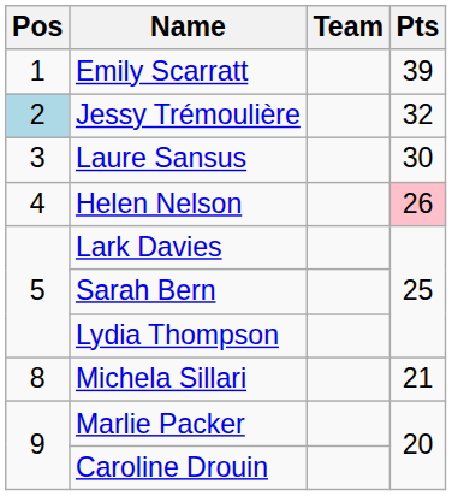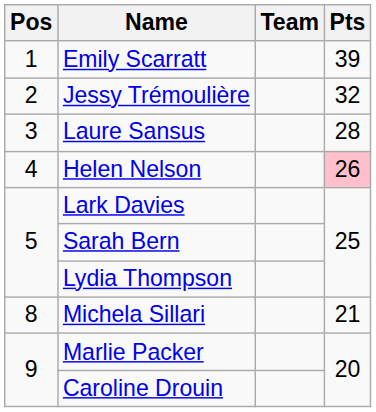 <table class="wikitable" style="text-align:center">
 <tr>
 <th>Pos</th>
 <th>Name</th>
 <th>Team</th>
 <th>Pts</th>
 </tr>
 <tr>
 <td>1</td>
 <td align="left"><a href='#'>Emily Scarratt</a></td>
 <td align="left"></td>
 <td>39</td>
 </tr>
 <tr>
-<td style="background: lightblue;">2</td>
+<td>2</td>
 <td align="left"><a href='#'>Jessy Trémoulière</a></td>
 <td align="left"></td>
 <td>32</td>
 </tr>
 <tr>
 <td>3</td>
 <td align="left"><a href='#'>Laure Sansus</a></td>
 <td align="left"></td>
-<td>30</td>
+<td>28</td>
 </tr>
 <tr>
 <td>4</td>
 <td align="left"><a href='#'>Helen Nelson</a></td>
 <td align="left"></td>
 <td style="background: pink;">26</td>
 </tr>
 <tr>
 <td rowspan=3>5</td>
 <td align="left"><a href='#'>Lark Davies</a></td>
 <td align="left"></td>
 <td rowspan=3>25</td>
 </tr>
 <tr>
 <td align="left"><a href='#'>Sarah Bern</a></td>
 <td align="left"></td>
 </tr>
 <tr>
 <td align="left"><a href='#'>Lydia Thompson</a></td>
 <td align="left"></td>
 </tr>
 <tr>
 <td>8</td>
 <td align="left"><a href='#'>Michela Sillari</a></td>
 <td align="left"></td>
 <td>21</td>
 </tr>
 <tr>
 <td rowspan=3>9</td>
 <td align="left"><a href='#'>Marlie Packer</a></td>
 <td align="left"></td>
 <td rowspan=3>20</td>
 </tr>
 <tr>
 <td align="left"><a href='#'>Caroline Drouin</a></td>
 <td align="left"></td>
 </tr>
 </table>
